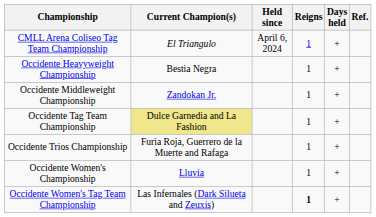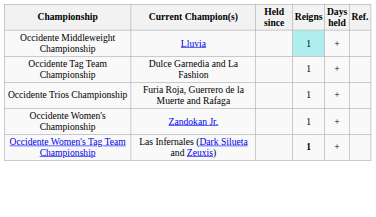 <table class="wikitable sortable" width=98% style="text-align:center;">
 <tr>
 <th>Championship</th>
 <th>Current Champion(s)</th>
 <th>Held since</th>
 <th>Reigns</th>
 <th>Days<br>held</th>
 <th>Ref.</th>
 </tr>
 <tr>
-<td><a href='#'>CMLL Arena Coliseo Tag Team Championship</a></td>
-<td><em>El Triangulo</em><br></td>
-<td>April 6, 2024</td>
-<td><a href='#'>1</a></td>
-<td>+</td>
+<td>Occidente Middleweight Championship</td>
+<td><a href='#'>Lluvia</a></td>
 <td></td>
-</tr>
-<tr>
-<td><a href='#'>Occidente Heavyweight Championship</a></td>
-<td>Bestia Negra</td>
-<td></td>
-<td>1</td>
-<td>+</td>
-<td></td>
-</tr>
-<tr>
-<td>Occidente Middleweight Championship</td>
-<td><a href='#'>Zandokan Jr.</a></td>
-<td></td>
-<td>1</td>
+<td style="background: paleturquoise;">1</td>
 <td>+</td>
 <td></td>
 </tr>
 <tr>
 <td>Occidente Tag Team Championship</td>
-<td style="background: khaki;">Dulce Garnedia and La Fashion</td>
+<td>Dulce Garnedia and La Fashion</td>
 <td></td>
 <td>1</td>
 <td>+</td>
 <td></td>
 </tr>
 <tr>
 <td>Occidente Trios Championship</td>
 <td>Furia Roja, Guerrero de la Muerte and Rafaga</td>
 <td></td>
 <td>1</td>
 <td>+</td>
 <td></td>
 </tr>
 <tr>
 <td>Occidente Women's Championship</td>
-<td><a href='#'>Lluvia</a></td>
+<td><a href='#'>Zandokan Jr.</a></td>
 <td></td>
 <td>1</td>
 <td>+</td>
 <td></td>
 </tr>
 <tr>
 <td><a href='#'>Occidente Women's Tag Team Championship</a></td>
 <td>Las Infernales (<a href='#'>Dark Silueta</a> and <a href='#'>Zeuxis</a>)</td>
 <td></td>
 <td><strong>1</strong></td>
 <td>+</td>
 <td></td>
 </tr>
 </table>
